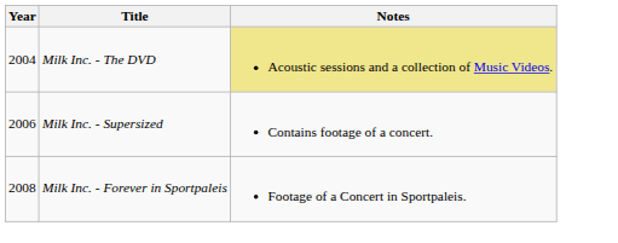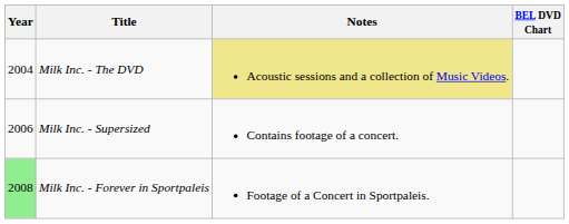 <table class="wikitable">
 <tr>
 <th>Year</th>
 <th>Title</th>
 <th>Notes</th>
+<th><small><a href='#'>BEL</a> DVD<br> Chart</small></th>
 </tr>
 <tr>
 <td>2004</td>
 <td><em>Milk Inc. - The DVD</em></td>
 <td style="background: khaki;"><br><ul><li>Acoustic sessions and a collection of <a href='#'>Music Videos</a>.</li></ul></td>
+<td></td>
 </tr>
 <tr>
 <td>2006</td>
 <td><em>Milk Inc. - Supersized</em></td>
 <td><br><ul><li>Contains footage of a concert.</li></ul></td>
+<td></td>
 </tr>
 <tr>
-<td>2008</td>
+<td style="background: lightgreen;">2008</td>
 <td><em>Milk Inc. - Forever in Sportpaleis</em></td>
 <td><br><ul><li>Footage of a Concert in Sportpaleis.</li></ul></td>
+<td></td>
 </tr>
 </table>
